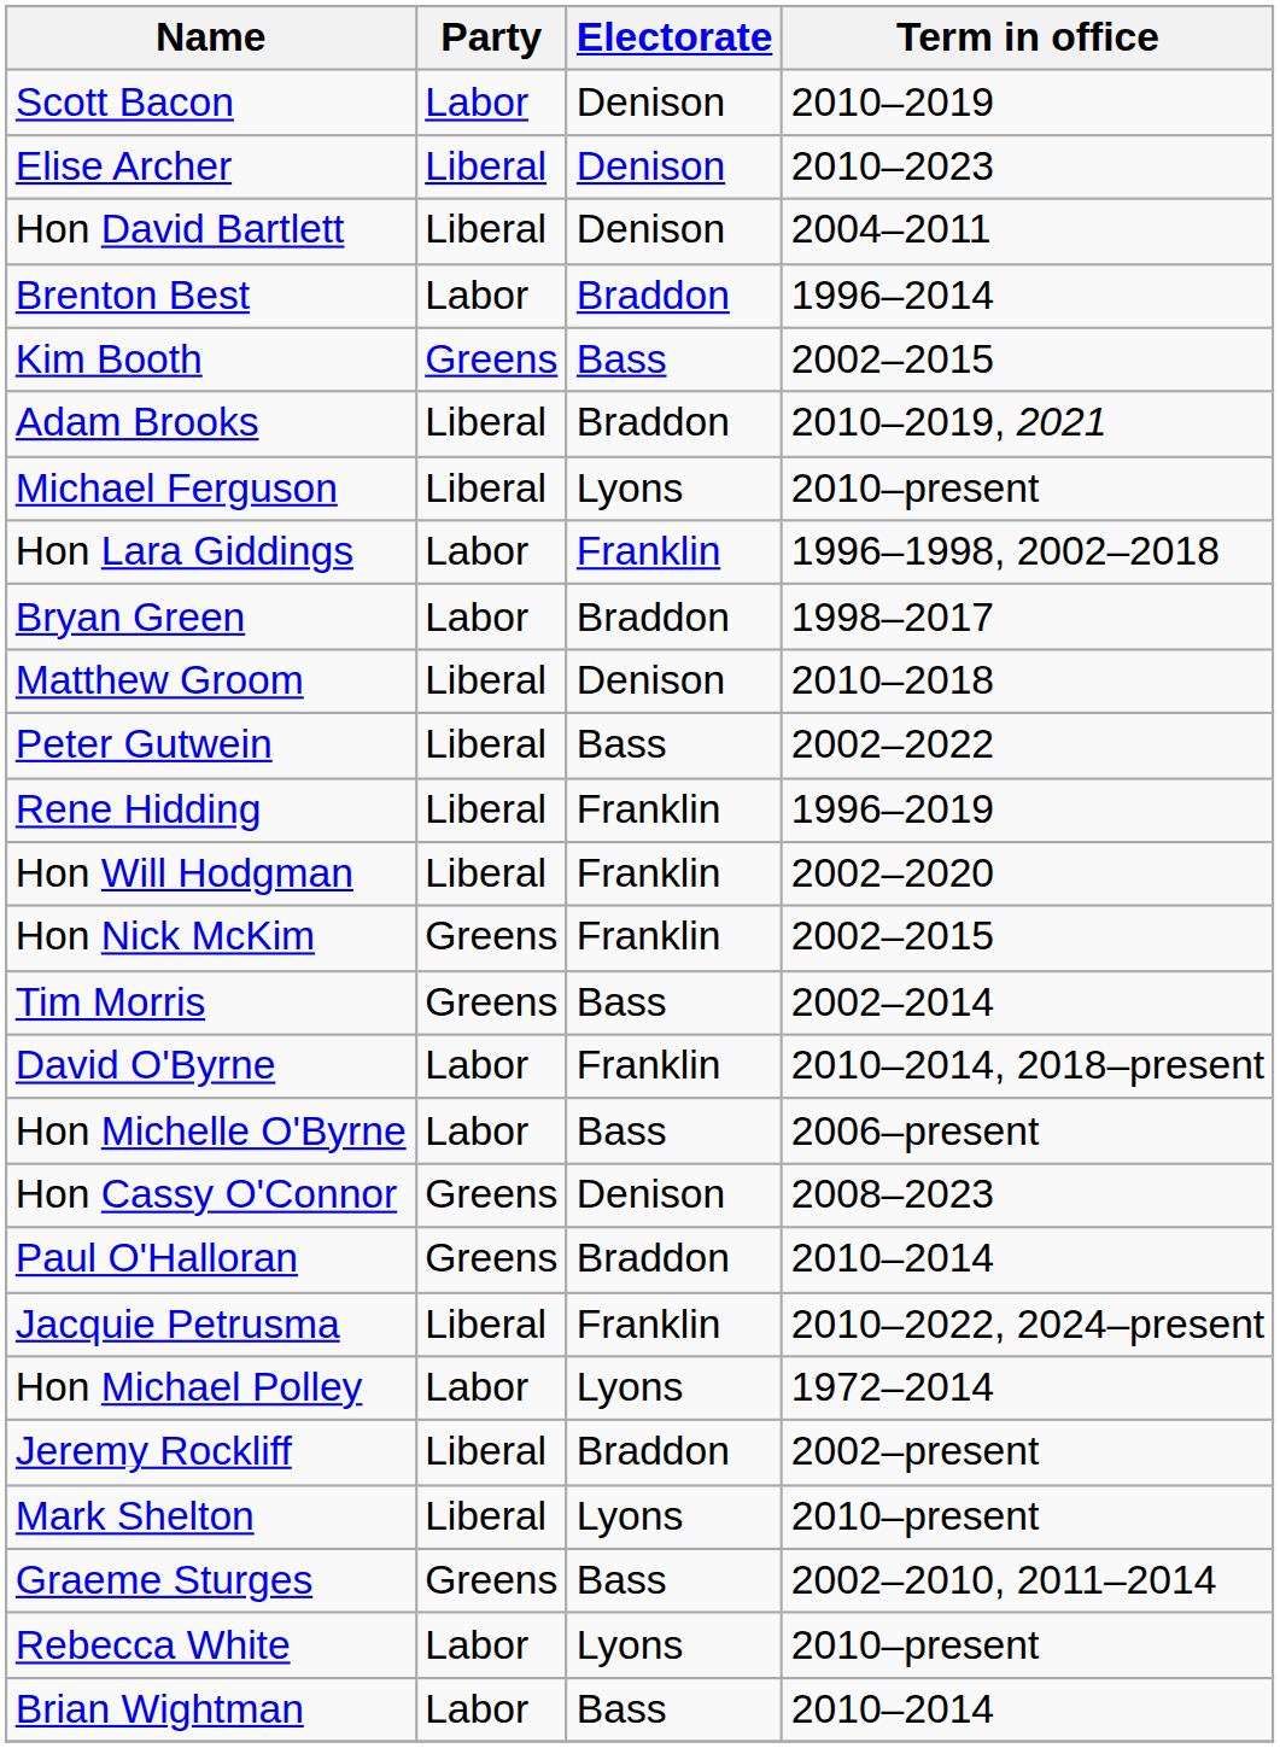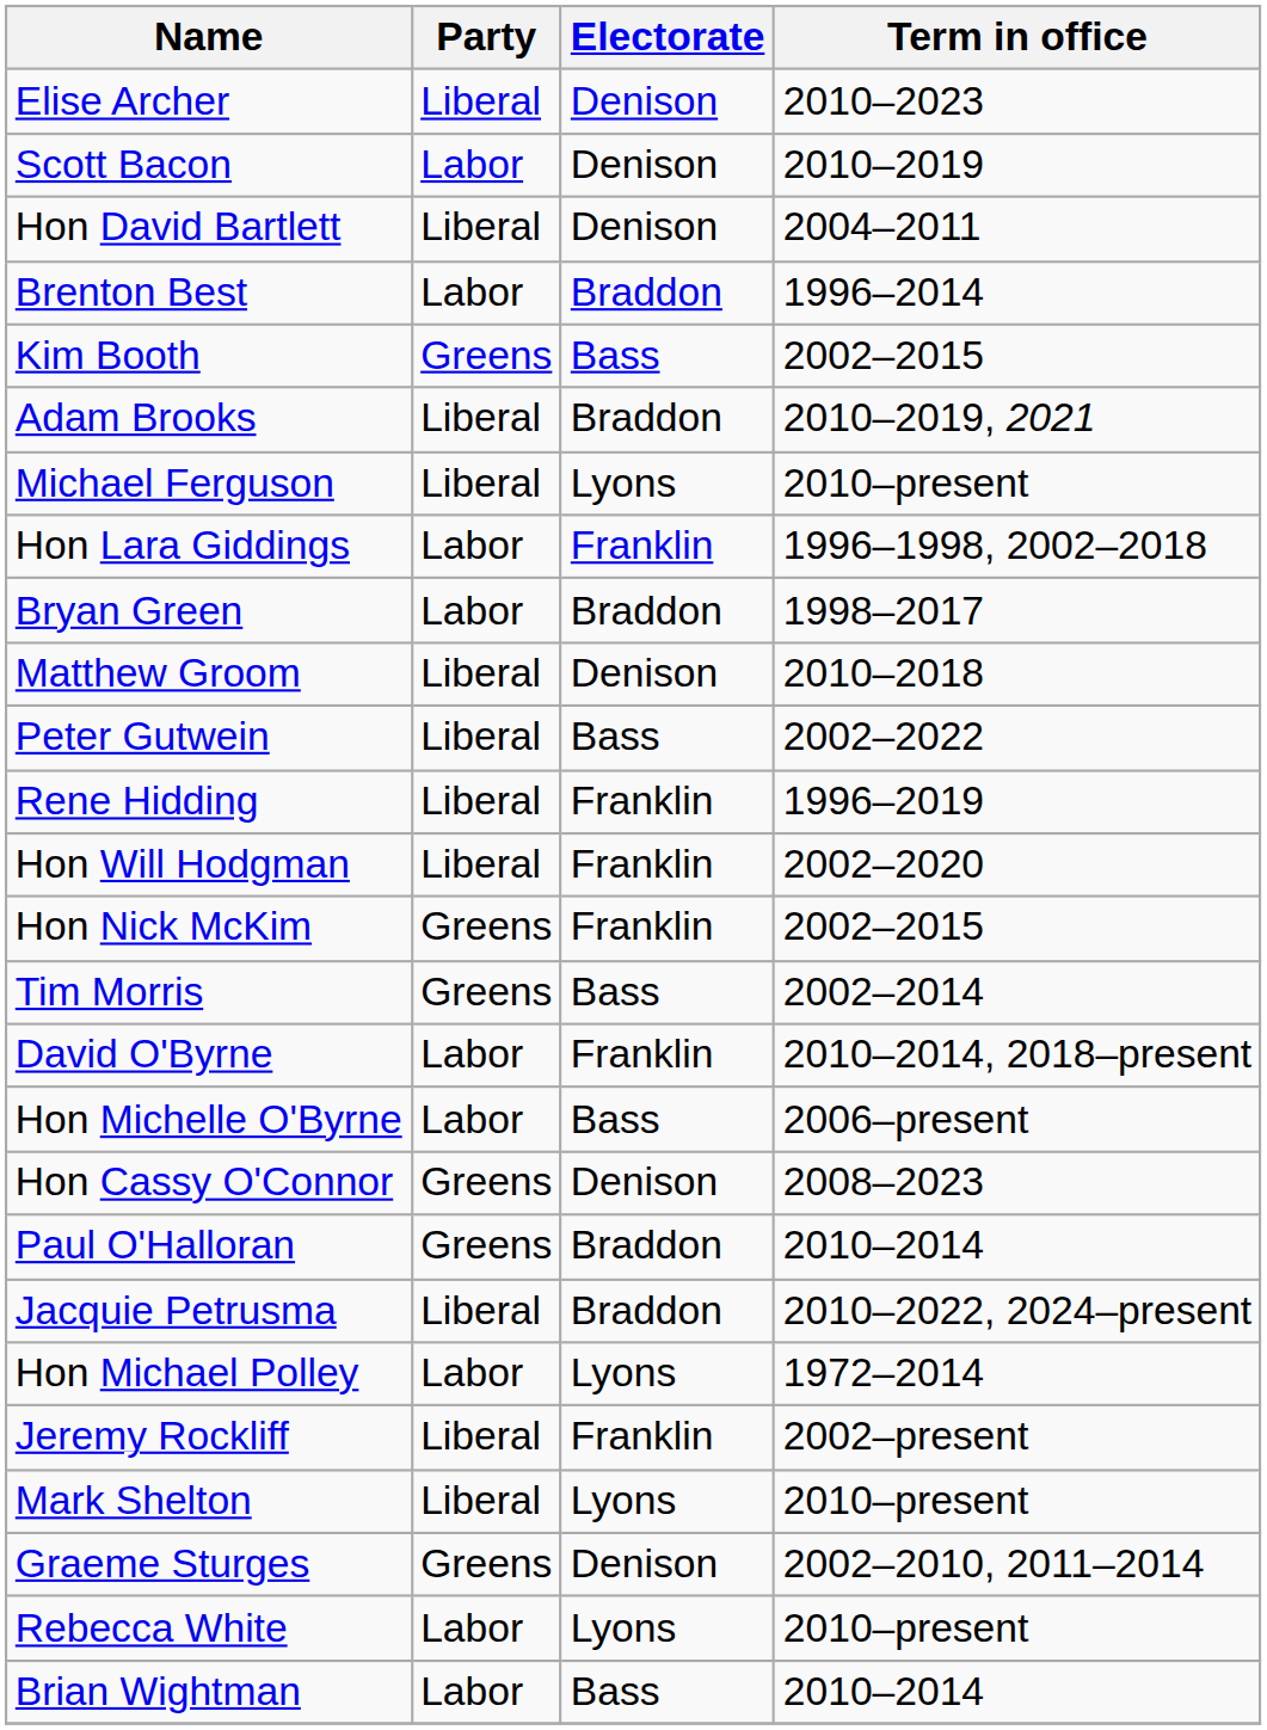 <table class="wikitable sortable">
 <tr>
 <th>Name</th>
 <th>Party</th>
 <th><a href='#'>Electorate</a></th>
 <th>Term in office</th>
 </tr>
 <tr>
+<td><a href='#'>Elise Archer</a></td>
+<td><a href='#'>Liberal</a></td>
+<td><a href='#'>Denison</a></td>
+<td>2010–2023</td>
+</tr>
+<tr>
 <td><a href='#'>Scott Bacon</a></td>
 <td><a href='#'>Labor</a></td>
 <td>Denison</td>
 <td>2010–2019</td>
-</tr>
-<tr>
-<td><a href='#'>Elise Archer</a></td>
-<td><a href='#'>Liberal</a></td>
-<td><a href='#'>Denison</a></td>
-<td>2010–2023</td>
 </tr>
 <tr>
 <td>Hon <a href='#'>David Bartlett</a></td>
 <td>Liberal</td>
 <td>Denison</td>
 <td>2004–2011</td>
 </tr>
 <tr>
 <td><a href='#'>Brenton Best</a></td>
 <td>Labor</td>
 <td><a href='#'>Braddon</a></td>
 <td>1996–2014</td>
 </tr>
 <tr>
 <td><a href='#'>Kim Booth</a></td>
 <td><a href='#'>Greens</a></td>
 <td><a href='#'>Bass</a></td>
 <td>2002–2015</td>
 </tr>
 <tr>
 <td><a href='#'>Adam Brooks</a></td>
 <td>Liberal</td>
 <td>Braddon</td>
 <td>2010–2019, <em>2021</em></td>
 </tr>
 <tr>
 <td><a href='#'>Michael Ferguson</a></td>
 <td>Liberal</td>
 <td>Lyons</td>
 <td>2010–present</td>
 </tr>
 <tr>
 <td>Hon <a href='#'>Lara Giddings</a></td>
 <td>Labor</td>
 <td><a href='#'>Franklin</a></td>
 <td>1996–1998, 2002–2018</td>
 </tr>
 <tr>
 <td><a href='#'>Bryan Green</a></td>
 <td>Labor</td>
 <td>Braddon</td>
 <td>1998–2017</td>
 </tr>
 <tr>
 <td><a href='#'>Matthew Groom</a></td>
 <td>Liberal</td>
 <td>Denison</td>
 <td>2010–2018</td>
 </tr>
 <tr>
 <td><a href='#'>Peter Gutwein</a></td>
 <td>Liberal</td>
 <td>Bass</td>
 <td>2002–2022</td>
 </tr>
 <tr>
 <td><a href='#'>Rene Hidding</a></td>
 <td>Liberal</td>
 <td>Franklin</td>
 <td>1996–2019</td>
 </tr>
 <tr>
 <td>Hon <a href='#'>Will Hodgman</a></td>
 <td>Liberal</td>
 <td>Franklin</td>
 <td>2002–2020</td>
 </tr>
 <tr>
 <td>Hon <a href='#'>Nick McKim</a></td>
 <td>Greens</td>
 <td>Franklin</td>
 <td>2002–2015</td>
 </tr>
 <tr>
 <td><a href='#'>Tim Morris</a></td>
 <td>Greens</td>
 <td>Bass</td>
 <td>2002–2014</td>
 </tr>
 <tr>
 <td><a href='#'>David O'Byrne</a></td>
 <td>Labor</td>
 <td>Franklin</td>
 <td>2010–2014, 2018–present</td>
 </tr>
 <tr>
 <td>Hon <a href='#'>Michelle O'Byrne</a></td>
 <td>Labor</td>
 <td>Bass</td>
 <td>2006–present</td>
 </tr>
 <tr>
 <td>Hon <a href='#'>Cassy O'Connor</a></td>
 <td>Greens</td>
 <td>Denison</td>
 <td>2008–2023</td>
 </tr>
 <tr>
 <td><a href='#'>Paul O'Halloran</a></td>
 <td>Greens</td>
 <td>Braddon</td>
 <td>2010–2014</td>
 </tr>
 <tr>
 <td><a href='#'>Jacquie Petrusma</a></td>
 <td>Liberal</td>
-<td>Franklin</td>
+<td>Braddon</td>
 <td>2010–2022, 2024–present</td>
 </tr>
 <tr>
 <td>Hon <a href='#'>Michael Polley</a></td>
 <td>Labor</td>
 <td>Lyons</td>
 <td>1972–2014</td>
 </tr>
 <tr>
 <td><a href='#'>Jeremy Rockliff</a></td>
 <td>Liberal</td>
-<td>Braddon</td>
+<td>Franklin</td>
 <td>2002–present</td>
 </tr>
 <tr>
 <td><a href='#'>Mark Shelton</a></td>
 <td>Liberal</td>
 <td>Lyons</td>
 <td>2010–present</td>
 </tr>
 <tr>
 <td><a href='#'>Graeme Sturges</a></td>
 <td>Greens</td>
-<td>Bass</td>
+<td>Denison</td>
 <td>2002–2010, 2011–2014</td>
 </tr>
 <tr>
 <td><a href='#'>Rebecca White</a></td>
 <td>Labor</td>
 <td>Lyons</td>
 <td>2010–present</td>
 </tr>
 <tr>
 <td><a href='#'>Brian Wightman</a></td>
 <td>Labor</td>
 <td>Bass</td>
 <td>2010–2014</td>
 </tr>
 <tr>
 </tr>
 </table>
